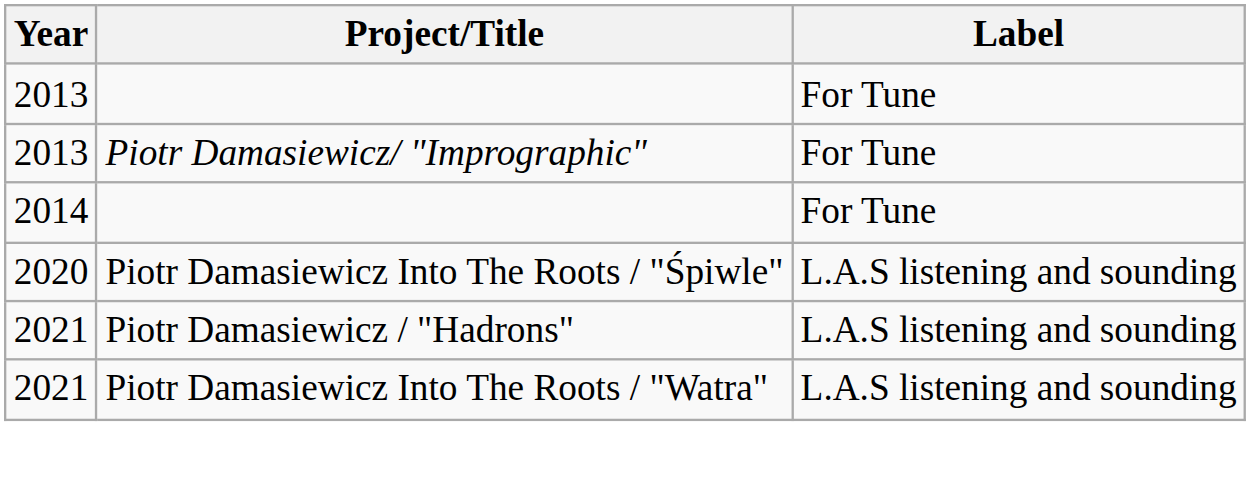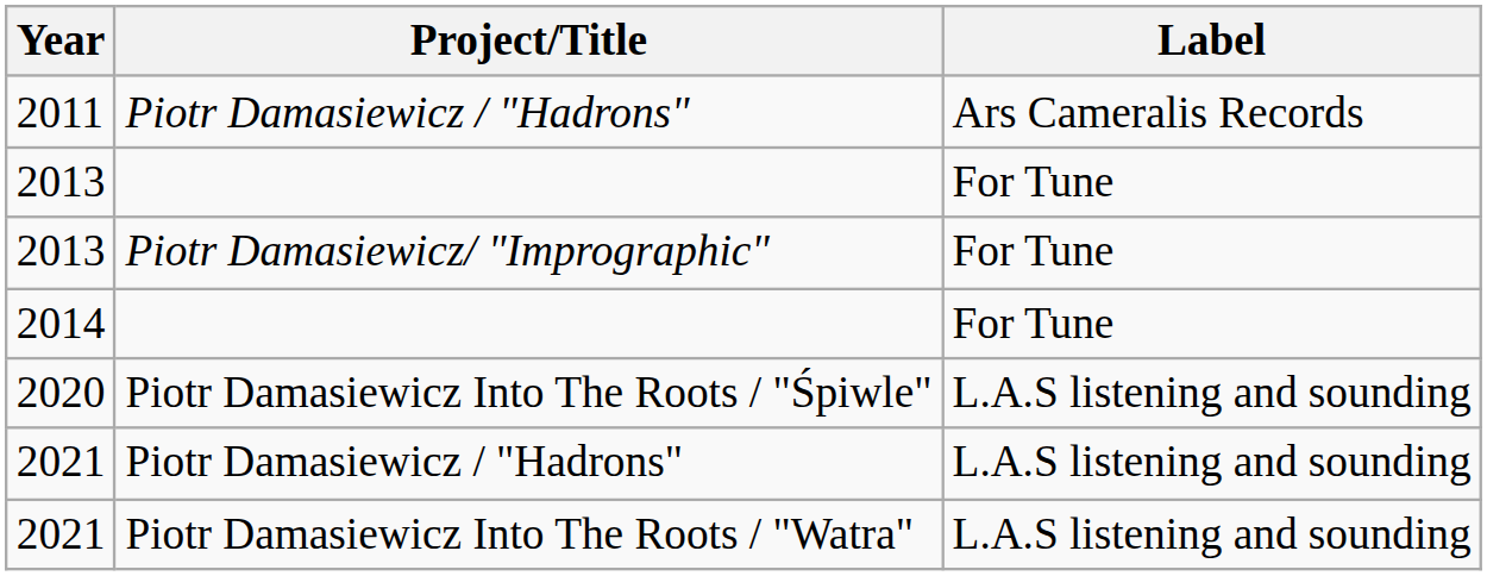 <table class="wikitable">
 <tr>
 <th>Year</th>
 <th>Project/Title</th>
 <th>Label</th>
+</tr>
+<tr>
+<td>2011</td>
+<td><em>Piotr Damasiewicz / "Hadrons"</em></td>
+<td>Ars Cameralis Records</td>
 </tr>
 <tr>
 <td>2013</td>
 <td><em></em></td>
 <td>For Tune</td>
 </tr>
 <tr>
 <td>2013</td>
 <td><em>Piotr Damasiewicz/ "Imprographic"</em></td>
 <td>For Tune</td>
 </tr>
 <tr>
 <td>2014</td>
 <td><em></em></td>
 <td>For Tune</td>
 </tr>
 <tr>
 <td>2020</td>
 <td>Piotr Damasiewicz Into The Roots / "Śpiwle"</td>
 <td>L.A.S listening and sounding</td>
 </tr>
 <tr>
 <td>2021</td>
 <td>Piotr Damasiewicz / "Hadrons"</td>
 <td>L.A.S listening and sounding</td>
 </tr>
 <tr>
 <td>2021</td>
 <td>Piotr Damasiewicz Into The Roots / "Watra"</td>
 <td>L.A.S listening and sounding</td>
 </tr>
 </table>
